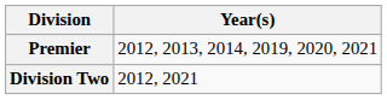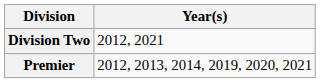 <table class="wikitable" style="font-size:85%">
 <tr>
 <th scope="col">Division</th>
 <th scope="col">Year(s)</th>
 </tr>
 <tr>
+<th scope="row">Division Two</th>
+<td>2012, 2021</td>
+</tr>
+<tr>
 <th scope="row">Premier</th>
 <td>2012, 2013, 2014, 2019, 2020, 2021</td>
 </tr>
-<tr>
-<th scope="row">Division Two</th>
-<td>2012, 2021</td>
-</tr>
 </table>
